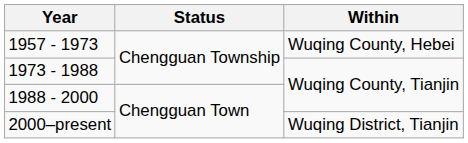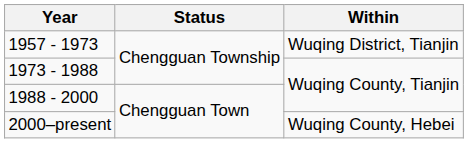 <table class="wikitable">
 <tr>
 <th>Year</th>
 <th>Status</th>
 <th>Within</th>
 </tr>
 <tr>
 <td>1957 - 1973</td>
 <td rowspan="2">Chengguan Township</td>
-<td>Wuqing County, Hebei</td>
+<td>Wuqing District, Tianjin</td>
 </tr>
 <tr>
 <td>1973 - 1988</td>
 <td rowspan="2">Wuqing County, Tianjin</td>
 </tr>
 <tr>
 <td>1988 - 2000</td>
 <td rowspan="2">Chengguan Town</td>
 </tr>
 <tr>
 <td>2000–present</td>
-<td>Wuqing District, Tianjin</td>
+<td>Wuqing County, Hebei</td>
 </tr>
 </table>
